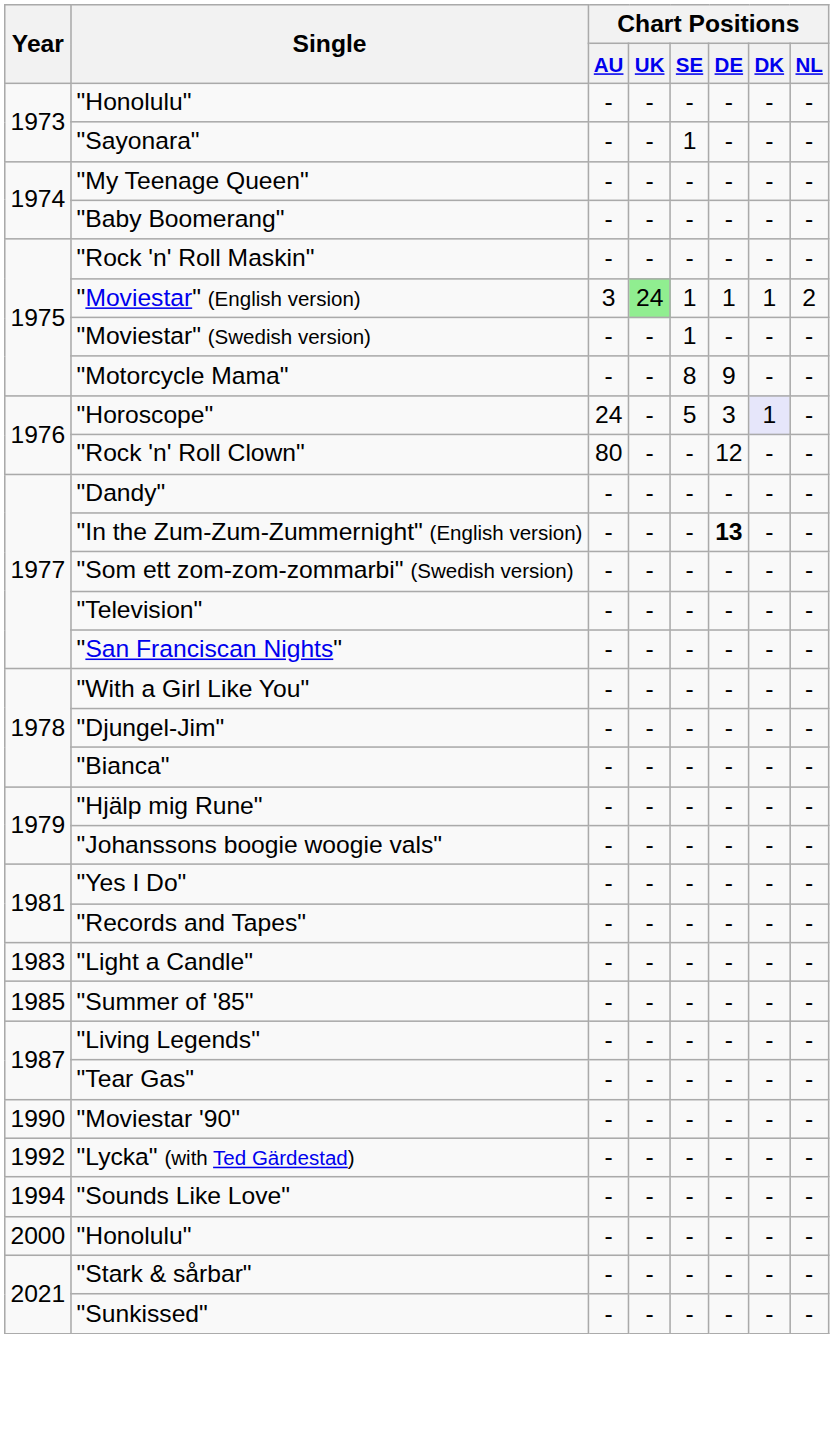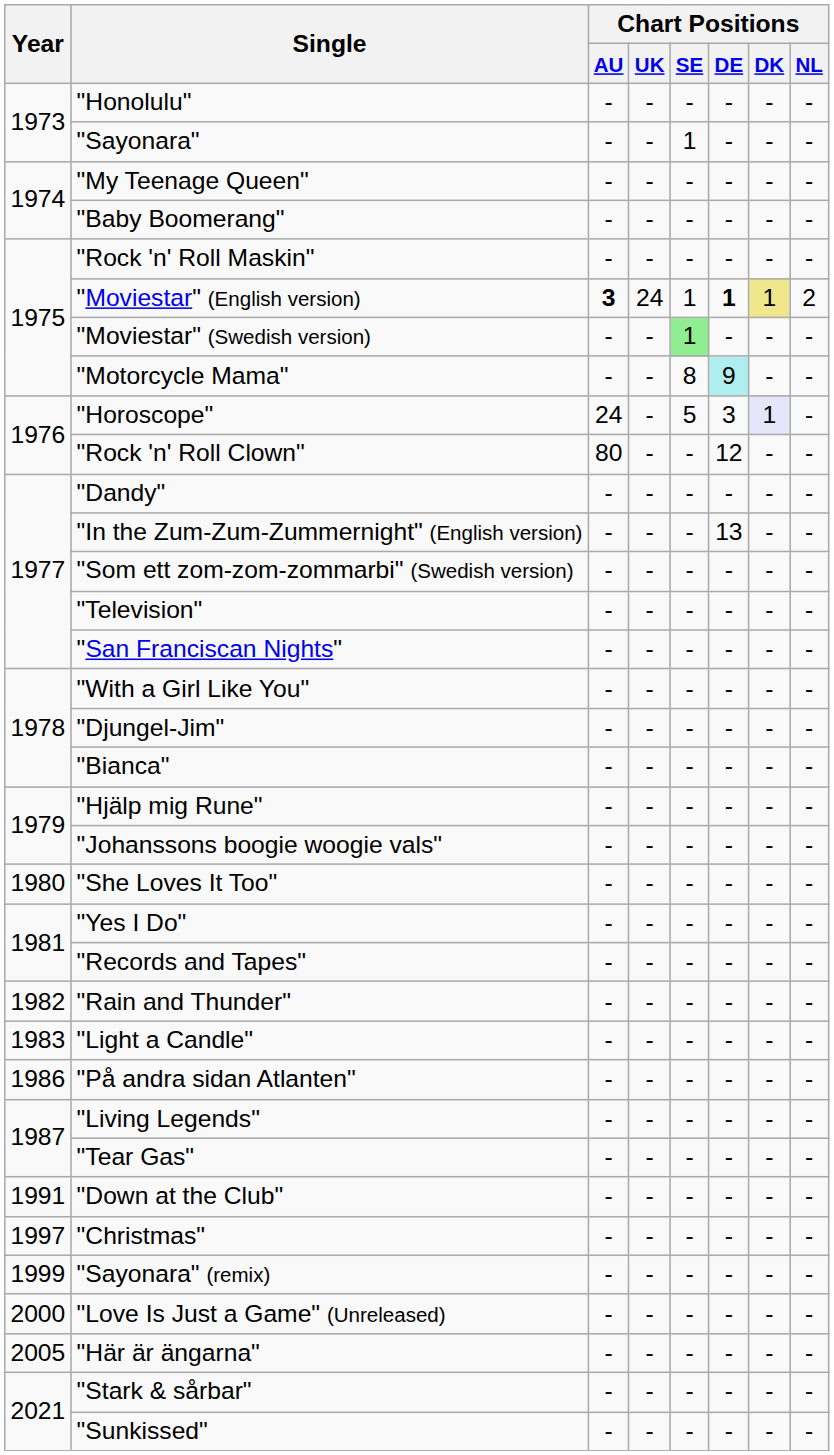 <table class="wikitable">
 <tr>
 <th rowspan="2">Year</th>
 <th rowspan="2">Single</th>
 <th colspan="6">Chart Positions</th>
 </tr>
 <tr>
 <th><small><a href='#'>AU</a></small></th>
 <th><small><a href='#'>UK</a></small></th>
 <th><small><a href='#'>SE</a></small></th>
 <th><small><a href='#'>DE</a></small></th>
 <th><small><a href='#'>DK</a></small></th>
 <th><small><a href='#'>NL</a></small></th>
 </tr>
 <tr>
 <td rowspan="2">1973</td>
 <td>"Honolulu"</td>
 <td align="center">-</td>
 <td align="center">-</td>
 <td align="center">-</td>
 <td align="center">-</td>
 <td align="center">-</td>
 <td align="center">-</td>
 </tr>
 <tr>
 <td>"Sayonara"</td>
 <td align="center">-</td>
 <td align="center">-</td>
 <td align="center">1</td>
 <td align="center">-</td>
 <td align="center">-</td>
 <td align="center">-</td>
 </tr>
 <tr>
 <td rowspan="2">1974</td>
 <td>"My Teenage Queen"</td>
 <td align="center">-</td>
 <td align="center">-</td>
 <td align="center">-</td>
 <td align="center">-</td>
 <td align="center">-</td>
 <td align="center">-</td>
 </tr>
 <tr>
 <td>"Baby Boomerang"</td>
 <td align="center">-</td>
 <td align="center">-</td>
 <td align="center">-</td>
 <td align="center">-</td>
 <td align="center">-</td>
 <td align="center">-</td>
 </tr>
 <tr>
 <td rowspan="4">1975</td>
 <td>"Rock 'n' Roll Maskin"</td>
 <td align="center">-</td>
 <td align="center">-</td>
 <td align="center">-</td>
 <td align="center">-</td>
 <td align="center">-</td>
 <td align="center">-</td>
 </tr>
 <tr>
 <td>"<a href='#'>Moviestar</a>" <small>(English version)</small></td>
-<td align="center">3</td>
-<td align="center" style="background: lightgreen;">24</td>
+<td align="center"><strong>3</strong></td>
+<td align="center">24</td>
 <td align="center">1</td>
-<td align="center">1</td>
-<td align="center">1</td>
+<td align="center"><strong>1</strong></td>
+<td align="center" style="background: khaki;">1</td>
 <td align="center">2</td>
 </tr>
 <tr>
 <td>"Moviestar" <small>(Swedish version)</small></td>
 <td align="center">-</td>
 <td align="center">-</td>
-<td align="center">1</td>
+<td align="center" style="background: lightgreen;">1</td>
 <td align="center">-</td>
 <td align="center">-</td>
 <td align="center">-</td>
 </tr>
 <tr>
 <td>"Motorcycle Mama"</td>
 <td align="center">-</td>
 <td align="center">-</td>
 <td align="center">8</td>
-<td align="center">9</td>
+<td align="center" style="background: paleturquoise;">9</td>
 <td align="center">-</td>
 <td align="center">-</td>
 </tr>
 <tr>
 <td rowspan="2">1976</td>
 <td>"Horoscope"</td>
 <td align="center">24</td>
 <td align="center">-</td>
 <td align="center">5</td>
 <td align="center">3</td>
 <td align="center" style="background: lavender;">1</td>
 <td align="center">-</td>
 </tr>
 <tr>
 <td>"Rock 'n' Roll Clown"</td>
 <td align="center">80</td>
 <td align="center">-</td>
 <td align="center">-</td>
 <td align="center">12</td>
 <td align="center">-</td>
 <td align="center">-</td>
 </tr>
 <tr>
 <td rowspan="5">1977</td>
 <td>"Dandy"</td>
 <td align="center">-</td>
 <td align="center">-</td>
 <td align="center">-</td>
 <td align="center">-</td>
 <td align="center">-</td>
 <td align="center">-</td>
 </tr>
 <tr>
 <td>"In the Zum-Zum-Zummernight" <small>(English version)</small></td>
 <td align="center">-</td>
 <td align="center">-</td>
 <td align="center">-</td>
-<td align="center"><strong>13</strong></td>
+<td align="center">13</td>
 <td align="center">-</td>
 <td align="center">-</td>
 </tr>
 <tr>
 <td>"Som ett zom-zom-zommarbi" <small>(Swedish version)</small></td>
 <td align="center">-</td>
 <td align="center">-</td>
 <td align="center">-</td>
 <td align="center">-</td>
 <td align="center">-</td>
 <td align="center">-</td>
 </tr>
 <tr>
 <td>"Television"</td>
 <td align="center">-</td>
 <td align="center">-</td>
 <td align="center">-</td>
 <td align="center">-</td>
 <td align="center">-</td>
 <td align="center">-</td>
 </tr>
 <tr>
 <td>"<a href='#'>San Franciscan Nights</a>"</td>
 <td align="center">-</td>
 <td align="center">-</td>
 <td align="center">-</td>
 <td align="center">-</td>
 <td align="center">-</td>
 <td align="center">-</td>
 </tr>
 <tr>
 <td rowspan="3">1978</td>
 <td>"With a Girl Like You"</td>
 <td align="center">-</td>
 <td align="center">-</td>
 <td align="center">-</td>
 <td align="center">-</td>
 <td align="center">-</td>
 <td align="center">-</td>
 </tr>
 <tr>
 <td>"Djungel-Jim"</td>
 <td align="center">-</td>
 <td align="center">-</td>
 <td align="center">-</td>
 <td align="center">-</td>
 <td align="center">-</td>
 <td align="center">-</td>
 </tr>
 <tr>
 <td>"Bianca"</td>
 <td align="center">-</td>
 <td align="center">-</td>
 <td align="center">-</td>
 <td align="center">-</td>
 <td align="center">-</td>
 <td align="center">-</td>
 </tr>
 <tr>
 <td rowspan="2">1979</td>
 <td>"Hjälp mig Rune"</td>
 <td align="center">-</td>
 <td align="center">-</td>
 <td align="center">-</td>
 <td align="center">-</td>
 <td align="center">-</td>
 <td align="center">-</td>
 </tr>
 <tr>
 <td>"Johanssons boogie woogie vals"</td>
 <td align="center">-</td>
 <td align="center">-</td>
 <td align="center">-</td>
 <td align="center">-</td>
 <td align="center">-</td>
 <td align="center">-</td>
 </tr>
 <tr>
+<td rowspan="1">1980</td>
+<td>"She Loves It Too"</td>
+<td align="center">-</td>
+<td align="center">-</td>
+<td align="center">-</td>
+<td align="center">-</td>
+<td align="center">-</td>
+<td align="center">-</td>
+</tr>
+<tr>
 <td rowspan="2">1981</td>
 <td>"Yes I Do"</td>
 <td align="center">-</td>
 <td align="center">-</td>
 <td align="center">-</td>
 <td align="center">-</td>
 <td align="center">-</td>
 <td align="center">-</td>
 </tr>
 <tr>
 <td>"Records and Tapes"</td>
 <td align="center">-</td>
 <td align="center">-</td>
 <td align="center">-</td>
 <td align="center">-</td>
 <td align="center">-</td>
 <td align="center">-</td>
 </tr>
 <tr>
+<td rowspan="1">1982</td>
+<td>"Rain and Thunder"</td>
+<td align="center">-</td>
+<td align="center">-</td>
+<td align="center">-</td>
+<td align="center">-</td>
+<td align="center">-</td>
+<td align="center">-</td>
+</tr>
+<tr>
 <td rowspan="1">1983</td>
 <td>"Light a Candle"</td>
 <td align="center">-</td>
 <td align="center">-</td>
 <td align="center">-</td>
 <td align="center">-</td>
 <td align="center">-</td>
 <td align="center">-</td>
 </tr>
 <tr>
-<td rowspan="1">1985</td>
-<td>"Summer of '85"</td>
+<td rowspan="1">1986</td>
+<td>"På andra sidan Atlanten"</td>
 <td align="center">-</td>
 <td align="center">-</td>
 <td align="center">-</td>
 <td align="center">-</td>
 <td align="center">-</td>
 <td align="center">-</td>
 </tr>
 <tr>
 <td rowspan="2">1987</td>
 <td>"Living Legends"</td>
 <td align="center">-</td>
 <td align="center">-</td>
 <td align="center">-</td>
 <td align="center">-</td>
 <td align="center">-</td>
 <td align="center">-</td>
 </tr>
 <tr>
 <td>"Tear Gas"</td>
 <td align="center">-</td>
 <td align="center">-</td>
 <td align="center">-</td>
 <td align="center">-</td>
 <td align="center">-</td>
 <td align="center">-</td>
 </tr>
 <tr>
-<td rowspan="1">1990</td>
-<td>"Moviestar '90"</td>
+<td rowspan="1">1991</td>
+<td>"Down at the Club"</td>
 <td align="center">-</td>
 <td align="center">-</td>
 <td align="center">-</td>
 <td align="center">-</td>
 <td align="center">-</td>
 <td align="center">-</td>
 </tr>
 <tr>
-<td rowspan="1">1992</td>
-<td>"Lycka" <small>(with <a href='#'>Ted Gärdestad</a>)</small></td>
+<td rowspan="1">1997</td>
+<td>"Christmas"</td>
 <td align="center">-</td>
 <td align="center">-</td>
 <td align="center">-</td>
 <td align="center">-</td>
 <td align="center">-</td>
 <td align="center">-</td>
 </tr>
 <tr>
-<td rowspan="1">1994</td>
-<td>"Sounds Like Love"</td>
+<td rowspan="1">1999</td>
+<td>"Sayonara" <small>(remix)</small></td>
 <td align="center">-</td>
 <td align="center">-</td>
 <td align="center">-</td>
 <td align="center">-</td>
 <td align="center">-</td>
 <td align="center">-</td>
 </tr>
 <tr>
 <td rowspan="1">2000</td>
-<td>"Honolulu"</td>
+<td>"Love Is Just a Game" <small>(Unreleased)</small></td>
+<td align="center">-</td>
+<td align="center">-</td>
+<td align="center">-</td>
+<td align="center">-</td>
+<td align="center">-</td>
+<td align="center">-</td>
+</tr>
+<tr>
+<td rowspan="1">2005</td>
+<td>"Här är ängarna"</td>
 <td align="center">-</td>
 <td align="center">-</td>
 <td align="center">-</td>
 <td align="center">-</td>
 <td align="center">-</td>
 <td align="center">-</td>
 </tr>
 <tr>
 <td rowspan="2">2021</td>
 <td>"Stark & sårbar"</td>
 <td align="center">-</td>
 <td align="center">-</td>
 <td align="center">-</td>
 <td align="center">-</td>
 <td align="center">-</td>
 <td align="center">-</td>
 </tr>
 <tr>
 <td>"Sunkissed"</td>
 <td align="center">-</td>
 <td align="center">-</td>
 <td align="center">-</td>
 <td align="center">-</td>
 <td align="center">-</td>
 <td align="center">-</td>
 </tr>
 </table>
